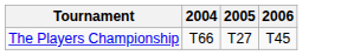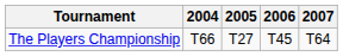 <table class="wikitable" style="font-size:95%;text-align:center;">
 <tr>
 <th>Tournament</th>
 <th>2004</th>
 <th>2005</th>
 <th>2006</th>
+<th>2007</th>
 </tr>
 <tr>
 <td align=left><a href='#'>The Players Championship</a></td>
 <td>T66</td>
 <td>T27</td>
 <td>T45</td>
+<td>T64</td>
 </tr>
 </table>
